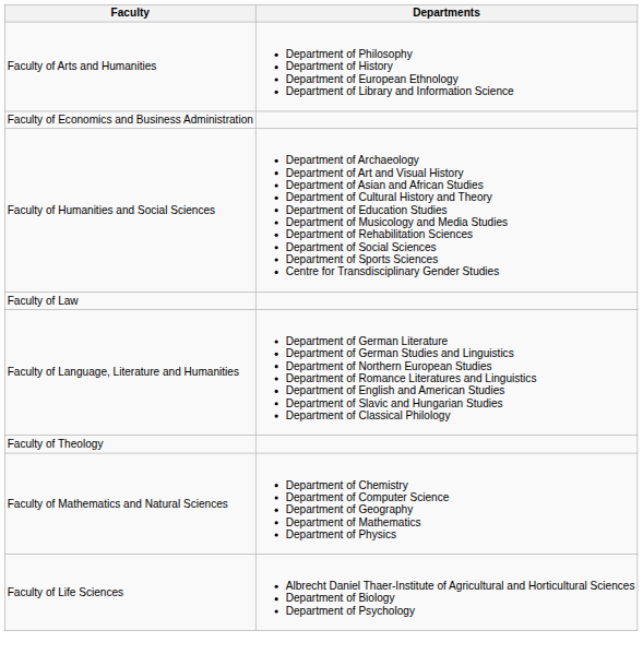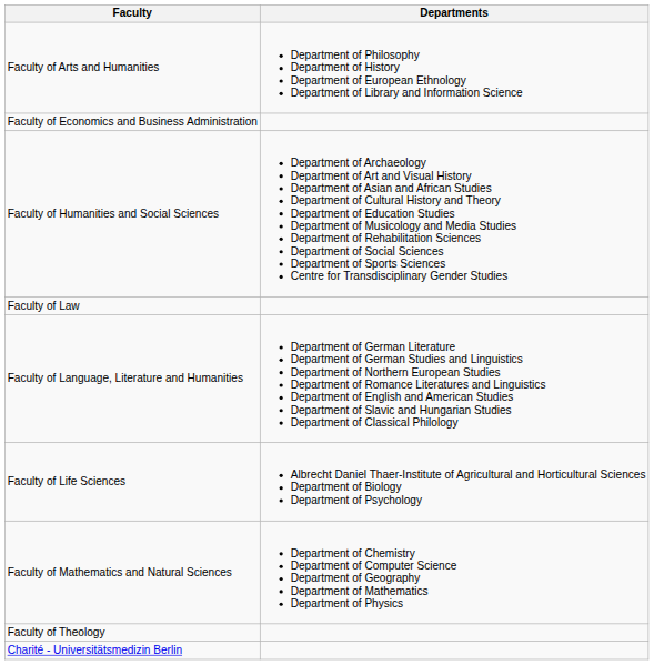 <table class="wikitable">
 <tr>
 <th>Faculty</th>
 <th>Departments</th>
 </tr>
 <tr>
 <td>Faculty of Arts and Humanities</td>
 <td><br><ul><li>Department of Philosophy</li><li>Department of History</li><li>Department of European Ethnology</li><li>Department of Library and Information Science</li></ul></td>
 </tr>
 <tr>
 <td>Faculty of Economics and Business Administration</td>
 <td></td>
 </tr>
 <tr>
 <td>Faculty of Humanities and Social Sciences</td>
 <td><br><ul><li>Department of Archaeology</li><li>Department of Art and Visual History</li><li>Department of Asian and African Studies</li><li>Department of Cultural History and Theory</li><li>Department of Education Studies</li><li>Department of Musicology and Media Studies</li><li>Department of Rehabilitation Sciences</li><li>Department of Social Sciences</li><li>Department of Sports Sciences</li><li>Centre for Transdisciplinary Gender Studies</li></ul></td>
 </tr>
 <tr>
 <td>Faculty of Law</td>
 <td></td>
 </tr>
 <tr>
 <td>Faculty of Language, Literature and Humanities</td>
 <td><br><ul><li>Department of German Literature</li><li>Department of German Studies and Linguistics</li><li>Department of Northern European Studies</li><li>Department of Romance Literatures and Linguistics</li><li>Department of English and American Studies</li><li>Department of Slavic and Hungarian Studies</li><li>Department of Classical Philology</li></ul></td>
 </tr>
 <tr>
-<td>Faculty of Theology</td>
-<td></td>
+<td>Faculty of Life Sciences</td>
+<td><br><ul><li>Albrecht Daniel Thaer-Institute of Agricultural and Horticultural Sciences</li><li>Department of Biology</li><li>Department of Psychology</li></ul></td>
 </tr>
 <tr>
 <td>Faculty of Mathematics and Natural Sciences</td>
 <td><br><ul><li>Department of Chemistry</li><li>Department of Computer Science</li><li>Department of Geography</li><li>Department of Mathematics</li><li>Department of Physics</li></ul></td>
 </tr>
 <tr>
-<td>Faculty of Life Sciences</td>
-<td><br><ul><li>Albrecht Daniel Thaer-Institute of Agricultural and Horticultural Sciences</li><li>Department of Biology</li><li>Department of Psychology</li></ul></td>
+<td>Faculty of Theology</td>
+<td></td>
+</tr>
+<tr>
+<td><a href='#'>Charité - Universitätsmedizin Berlin</a></td>
+<td></td>
 </tr>
 </table>
